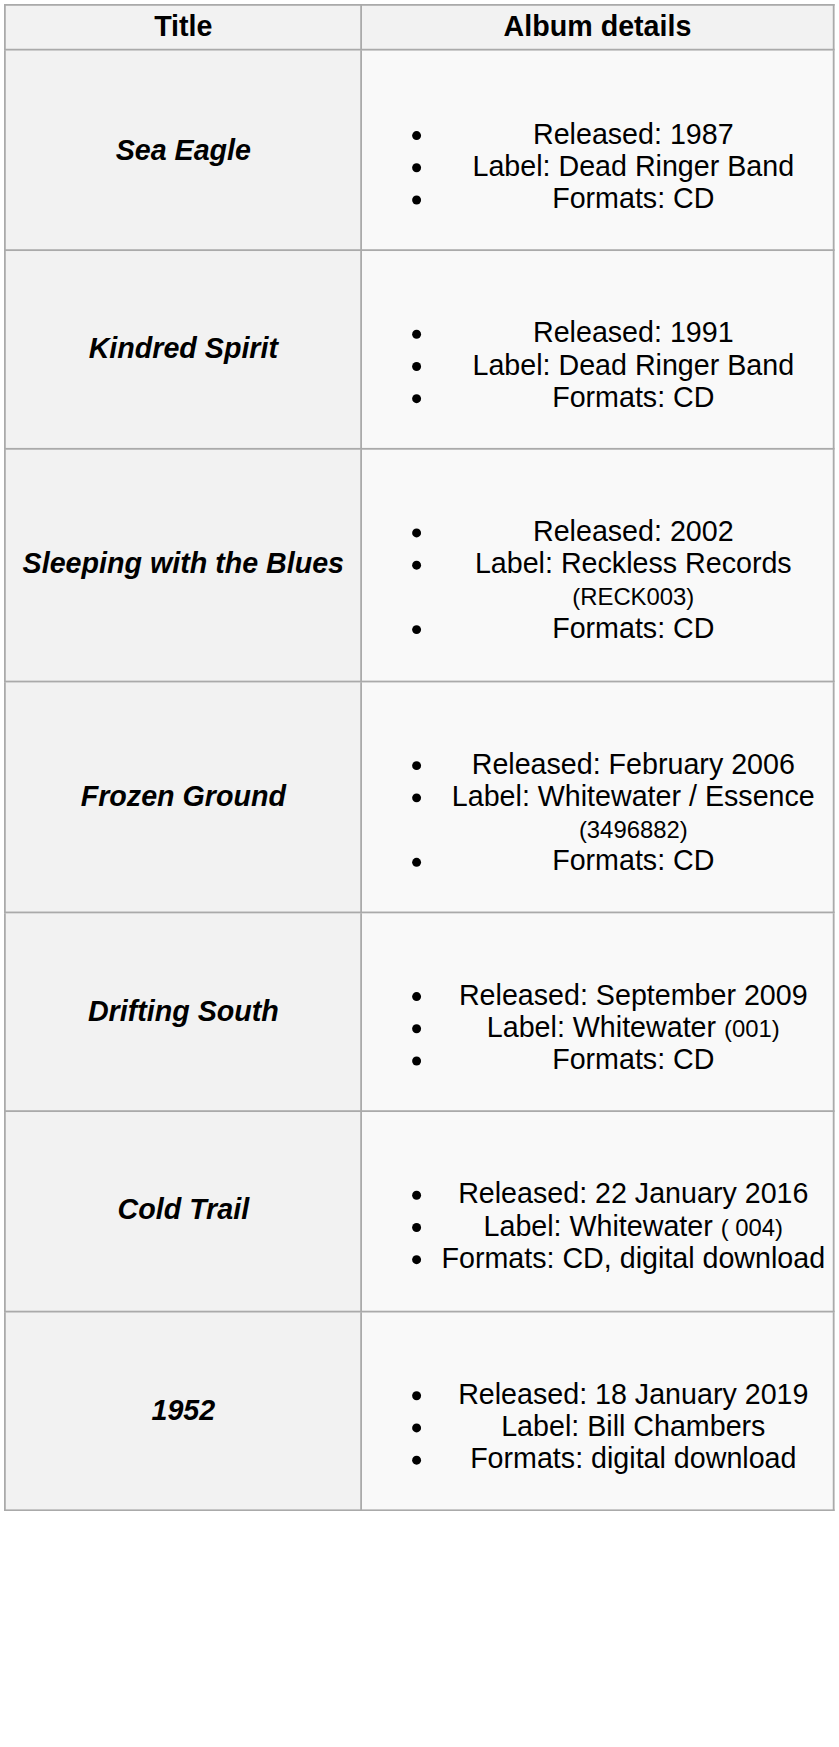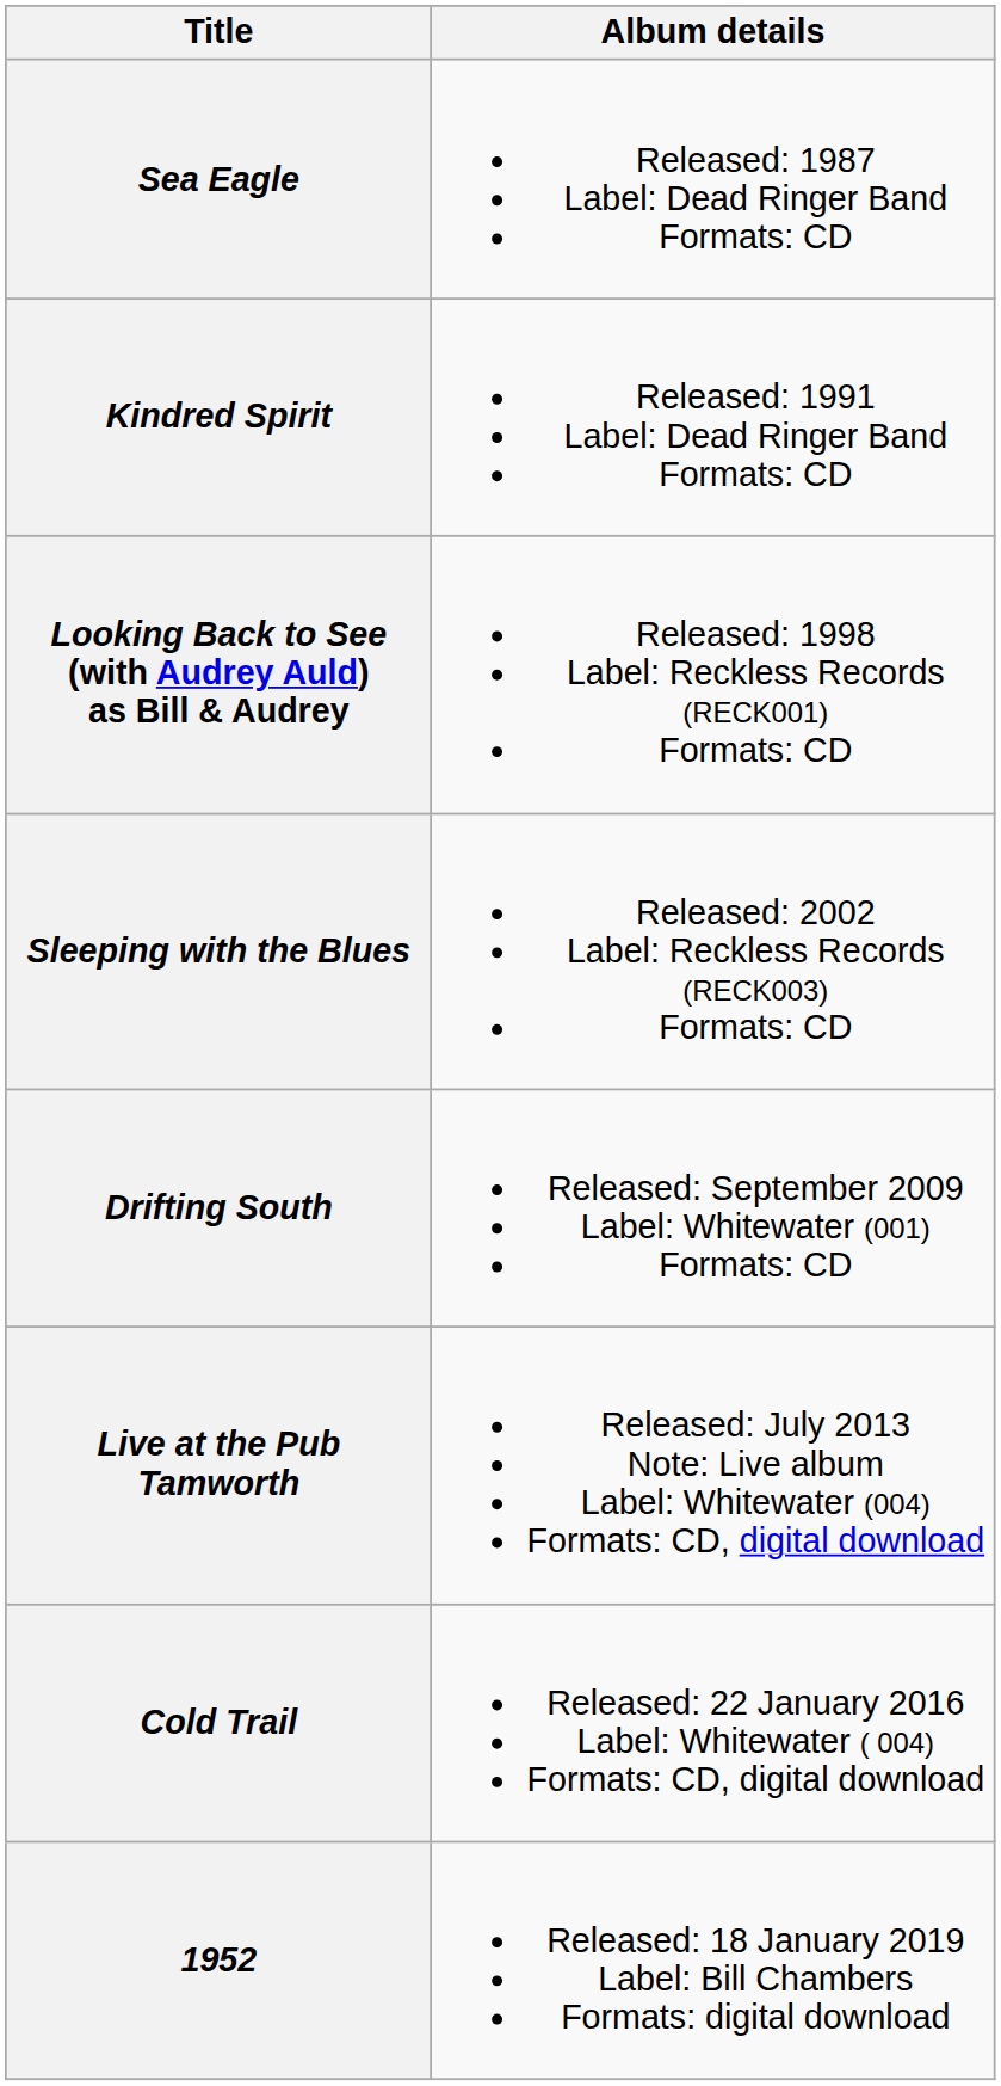 <table class="wikitable plainrowheaders" style="text-align:center;">
 <tr>
 <th scope="col" rowspan="1" style="width:12em;">Title</th>
 <th scope="col" rowspan="1" style="width:16em;">Album details</th>
 </tr>
 <tr>
 <th scope="row"><em>Sea Eagle</em></th>
 <td><br><ul><li>Released: 1987</li><li>Label: Dead Ringer Band</li><li>Formats: CD</li></ul></td>
 </tr>
 <tr>
 <th scope="row"><em>Kindred Spirit</em></th>
 <td><br><ul><li>Released: 1991</li><li>Label: Dead Ringer Band</li><li>Formats: CD</li></ul></td>
 </tr>
 <tr>
+<th scope="row"><em>Looking Back to See</em> <br>(with <a href='#'>Audrey Auld</a>)<br> as <strong>Bill & Audrey</strong></th>
+<td><br><ul><li>Released: 1998</li><li>Label: Reckless Records <small>(RECK001)</small></li><li>Formats: CD</li></ul></td>
+</tr>
+<tr>
 <th scope="row"><em>Sleeping with the Blues</em></th>
 <td><br><ul><li>Released: 2002</li><li>Label: Reckless Records <small>(RECK003)</small></li><li>Formats: CD</li></ul></td>
 </tr>
 <tr>
-<th scope="row"><em>Frozen Ground</em></th>
-<td><br><ul><li>Released: February 2006</li><li>Label: Whitewater / Essence <small>(3496882)</small></li><li>Formats: CD</li></ul></td>
+<th scope="row"><em>Drifting South</em></th>
+<td><br><ul><li>Released: September 2009</li><li>Label: Whitewater <small>(001)</small></li><li>Formats: CD</li></ul></td>
 </tr>
 <tr>
-<th scope="row"><em>Drifting South</em></th>
-<td><br><ul><li>Released: September 2009</li><li>Label: Whitewater <small>(001)</small></li><li>Formats: CD</li></ul></td>
+<th scope="row"><em>Live at the Pub Tamworth</em></th>
+<td><br><ul><li>Released: July 2013</li><li>Note: Live album</li><li>Label: Whitewater <small>(004)</small></li><li>Formats: CD, <a href='#'>digital download</a></li></ul></td>
 </tr>
 <tr>
 <th scope="row"><em>Cold Trail</em></th>
 <td><br><ul><li>Released: 22 January 2016</li><li>Label: Whitewater <small>( 004)</small></li><li>Formats: CD, digital download</li></ul></td>
 </tr>
 <tr>
 <th scope="row"><em>1952</em></th>
 <td><br><ul><li>Released: 18 January 2019</li><li>Label: Bill Chambers</li><li>Formats: digital download</li></ul></td>
 </tr>
 </table>
